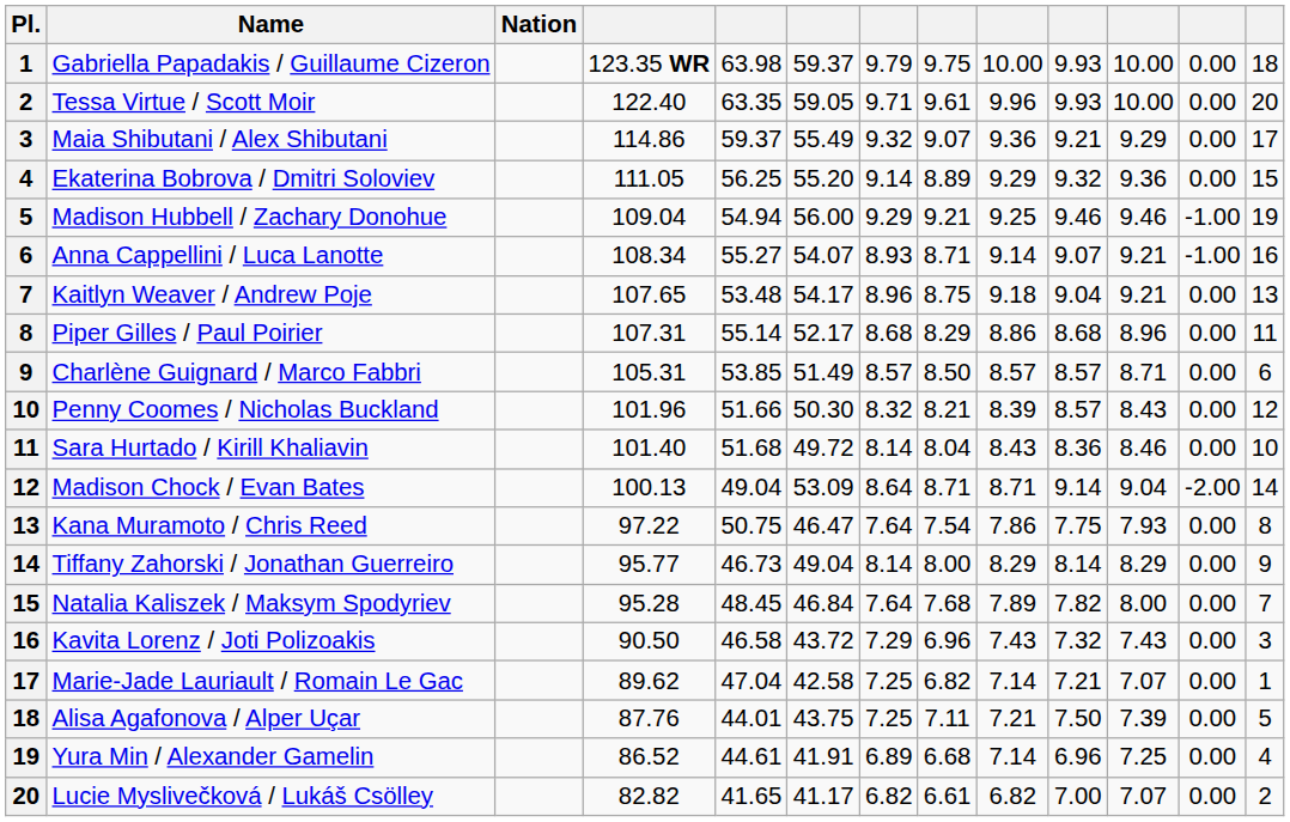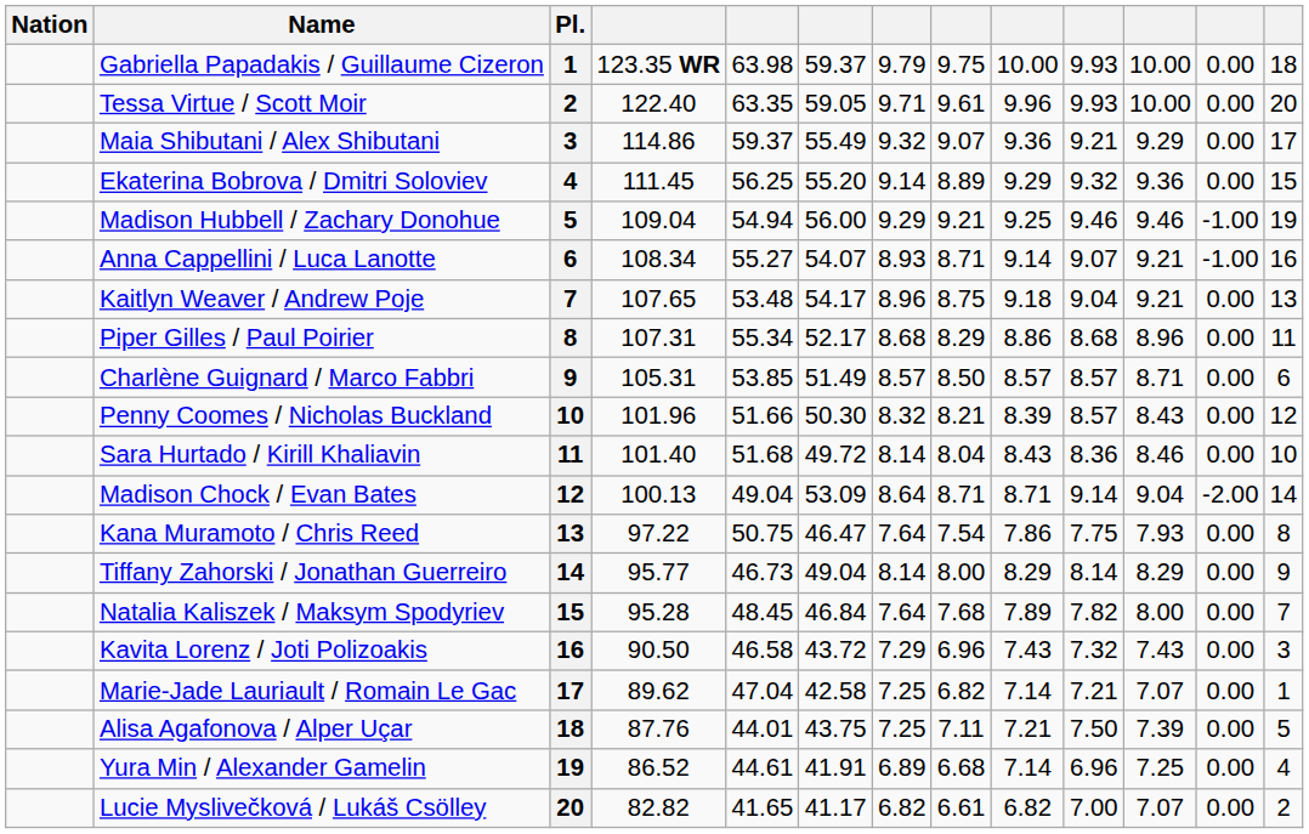 <table class="wikitable sortable" style="text-align:center">
 <tr>
+<th>Nation</th>
+<th>Name</th>
 <th>Pl.</th>
-<th>Name</th>
-<th>Nation</th>
 <th></th>
 <th></th>
 <th></th>
 <th></th>
 <th></th>
 <th></th>
 <th></th>
 <th></th>
 <th></th>
 <th></th>
 </tr>
 <tr>
+<td align="left"></td>
+<td align="left"><a href='#'>Gabriella Papadakis</a> / <a href='#'>Guillaume Cizeron</a></td>
 <th>1</th>
-<td align="left"><a href='#'>Gabriella Papadakis</a> / <a href='#'>Guillaume Cizeron</a></td>
-<td align="left"></td>
 <td>123.35 <strong>WR</strong></td>
 <td>63.98</td>
 <td>59.37</td>
 <td>9.79</td>
 <td>9.75</td>
 <td>10.00</td>
 <td>9.93</td>
 <td>10.00</td>
 <td>0.00</td>
 <td>18</td>
 </tr>
 <tr>
+<td align="left"></td>
+<td align="left"><a href='#'>Tessa Virtue</a> / <a href='#'>Scott Moir</a></td>
 <th>2</th>
-<td align="left"><a href='#'>Tessa Virtue</a> / <a href='#'>Scott Moir</a></td>
-<td align="left"></td>
 <td>122.40</td>
 <td>63.35</td>
 <td>59.05</td>
 <td>9.71</td>
 <td>9.61</td>
 <td>9.96</td>
 <td>9.93</td>
 <td>10.00</td>
 <td>0.00</td>
 <td>20</td>
 </tr>
 <tr>
+<td align="left"></td>
+<td align="left"><a href='#'>Maia Shibutani</a> / <a href='#'>Alex Shibutani</a></td>
 <th>3</th>
-<td align="left"><a href='#'>Maia Shibutani</a> / <a href='#'>Alex Shibutani</a></td>
-<td align="left"></td>
 <td>114.86</td>
 <td>59.37</td>
 <td>55.49</td>
 <td>9.32</td>
 <td>9.07</td>
 <td>9.36</td>
 <td>9.21</td>
 <td>9.29</td>
 <td>0.00</td>
 <td>17</td>
 </tr>
 <tr>
+<td align="left"></td>
+<td align="left"><a href='#'>Ekaterina Bobrova</a> / <a href='#'>Dmitri Soloviev</a></td>
 <th>4</th>
-<td align="left"><a href='#'>Ekaterina Bobrova</a> / <a href='#'>Dmitri Soloviev</a></td>
-<td align="left"></td>
-<td>111.05</td>
+<td>111.45</td>
 <td>56.25</td>
 <td>55.20</td>
 <td>9.14</td>
 <td>8.89</td>
 <td>9.29</td>
 <td>9.32</td>
 <td>9.36</td>
 <td>0.00</td>
 <td>15</td>
 </tr>
 <tr>
+<td align="left"></td>
+<td align="left"><a href='#'>Madison Hubbell</a> / <a href='#'>Zachary Donohue</a></td>
 <th>5</th>
-<td align="left"><a href='#'>Madison Hubbell</a> / <a href='#'>Zachary Donohue</a></td>
-<td align="left"></td>
 <td>109.04</td>
 <td>54.94</td>
 <td>56.00</td>
 <td>9.29</td>
 <td>9.21</td>
 <td>9.25</td>
 <td>9.46</td>
 <td>9.46</td>
 <td>-1.00</td>
 <td>19</td>
 </tr>
 <tr>
+<td align="left"></td>
+<td align="left"><a href='#'>Anna Cappellini</a> / <a href='#'>Luca Lanotte</a></td>
 <th>6</th>
-<td align="left"><a href='#'>Anna Cappellini</a> / <a href='#'>Luca Lanotte</a></td>
-<td align="left"></td>
 <td>108.34</td>
 <td>55.27</td>
 <td>54.07</td>
 <td>8.93</td>
 <td>8.71</td>
 <td>9.14</td>
 <td>9.07</td>
 <td>9.21</td>
 <td>-1.00</td>
 <td>16</td>
 </tr>
 <tr>
+<td align="left"></td>
+<td align="left"><a href='#'>Kaitlyn Weaver</a> / <a href='#'>Andrew Poje</a></td>
 <th>7</th>
-<td align="left"><a href='#'>Kaitlyn Weaver</a> / <a href='#'>Andrew Poje</a></td>
-<td align="left"></td>
 <td>107.65</td>
 <td>53.48</td>
 <td>54.17</td>
 <td>8.96</td>
 <td>8.75</td>
 <td>9.18</td>
 <td>9.04</td>
 <td>9.21</td>
 <td>0.00</td>
 <td>13</td>
 </tr>
 <tr>
+<td align="left"></td>
+<td align="left"><a href='#'>Piper Gilles</a> / <a href='#'>Paul Poirier</a></td>
 <th>8</th>
-<td align="left"><a href='#'>Piper Gilles</a> / <a href='#'>Paul Poirier</a></td>
-<td align="left"></td>
 <td>107.31</td>
-<td>55.14</td>
+<td>55.34</td>
 <td>52.17</td>
 <td>8.68</td>
 <td>8.29</td>
 <td>8.86</td>
 <td>8.68</td>
 <td>8.96</td>
 <td>0.00</td>
 <td>11</td>
 </tr>
 <tr>
+<td align="left"></td>
+<td align="left"><a href='#'>Charlène Guignard</a> / <a href='#'>Marco Fabbri</a></td>
 <th>9</th>
-<td align="left"><a href='#'>Charlène Guignard</a> / <a href='#'>Marco Fabbri</a></td>
-<td align="left"></td>
 <td>105.31</td>
 <td>53.85</td>
 <td>51.49</td>
 <td>8.57</td>
 <td>8.50</td>
 <td>8.57</td>
 <td>8.57</td>
 <td>8.71</td>
 <td>0.00</td>
 <td>6</td>
 </tr>
 <tr>
+<td align="left"></td>
+<td align="left"><a href='#'>Penny Coomes</a> / <a href='#'>Nicholas Buckland</a></td>
 <th>10</th>
-<td align="left"><a href='#'>Penny Coomes</a> / <a href='#'>Nicholas Buckland</a></td>
-<td align="left"></td>
 <td>101.96</td>
 <td>51.66</td>
 <td>50.30</td>
 <td>8.32</td>
 <td>8.21</td>
 <td>8.39</td>
 <td>8.57</td>
 <td>8.43</td>
 <td>0.00</td>
 <td>12</td>
 </tr>
 <tr>
+<td align="left"></td>
+<td align="left"><a href='#'>Sara Hurtado</a> / <a href='#'>Kirill Khaliavin</a></td>
 <th>11</th>
-<td align="left"><a href='#'>Sara Hurtado</a> / <a href='#'>Kirill Khaliavin</a></td>
-<td align="left"></td>
 <td>101.40</td>
 <td>51.68</td>
 <td>49.72</td>
 <td>8.14</td>
 <td>8.04</td>
 <td>8.43</td>
 <td>8.36</td>
 <td>8.46</td>
 <td>0.00</td>
 <td>10</td>
 </tr>
 <tr>
+<td align="left"></td>
+<td align="left"><a href='#'>Madison Chock</a> / <a href='#'>Evan Bates</a></td>
 <th>12</th>
-<td align="left"><a href='#'>Madison Chock</a> / <a href='#'>Evan Bates</a></td>
-<td align="left"></td>
 <td>100.13</td>
 <td>49.04</td>
 <td>53.09</td>
 <td>8.64</td>
 <td>8.71</td>
 <td>8.71</td>
 <td>9.14</td>
 <td>9.04</td>
 <td>-2.00</td>
 <td>14</td>
 </tr>
 <tr>
+<td align="left"></td>
+<td align="left"><a href='#'>Kana Muramoto</a> / <a href='#'>Chris Reed</a></td>
 <th>13</th>
-<td align="left"><a href='#'>Kana Muramoto</a> / <a href='#'>Chris Reed</a></td>
-<td align="left"></td>
 <td>97.22</td>
 <td>50.75</td>
 <td>46.47</td>
 <td>7.64</td>
 <td>7.54</td>
 <td>7.86</td>
 <td>7.75</td>
 <td>7.93</td>
 <td>0.00</td>
 <td>8</td>
 </tr>
 <tr>
+<td align="left"></td>
+<td align="left"><a href='#'>Tiffany Zahorski</a> / <a href='#'>Jonathan Guerreiro</a></td>
 <th>14</th>
-<td align="left"><a href='#'>Tiffany Zahorski</a> / <a href='#'>Jonathan Guerreiro</a></td>
-<td align="left"></td>
 <td>95.77</td>
 <td>46.73</td>
 <td>49.04</td>
 <td>8.14</td>
 <td>8.00</td>
 <td>8.29</td>
 <td>8.14</td>
 <td>8.29</td>
 <td>0.00</td>
 <td>9</td>
 </tr>
 <tr>
+<td align="left"></td>
+<td align="left"><a href='#'>Natalia Kaliszek</a> / <a href='#'>Maksym Spodyriev</a></td>
 <th>15</th>
-<td align="left"><a href='#'>Natalia Kaliszek</a> / <a href='#'>Maksym Spodyriev</a></td>
-<td align="left"></td>
 <td>95.28</td>
 <td>48.45</td>
 <td>46.84</td>
 <td>7.64</td>
 <td>7.68</td>
 <td>7.89</td>
 <td>7.82</td>
 <td>8.00</td>
 <td>0.00</td>
 <td>7</td>
 </tr>
 <tr>
+<td align="left"></td>
+<td align="left"><a href='#'>Kavita Lorenz</a> / <a href='#'>Joti Polizoakis</a></td>
 <th>16</th>
-<td align="left"><a href='#'>Kavita Lorenz</a> / <a href='#'>Joti Polizoakis</a></td>
-<td align="left"></td>
 <td>90.50</td>
 <td>46.58</td>
 <td>43.72</td>
 <td>7.29</td>
 <td>6.96</td>
 <td>7.43</td>
 <td>7.32</td>
 <td>7.43</td>
 <td>0.00</td>
 <td>3</td>
 </tr>
 <tr>
+<td align="left"></td>
+<td align="left"><a href='#'>Marie-Jade Lauriault</a> / <a href='#'>Romain Le Gac</a></td>
 <th>17</th>
-<td align="left"><a href='#'>Marie-Jade Lauriault</a> / <a href='#'>Romain Le Gac</a></td>
-<td align="left"></td>
 <td>89.62</td>
 <td>47.04</td>
 <td>42.58</td>
 <td>7.25</td>
 <td>6.82</td>
 <td>7.14</td>
 <td>7.21</td>
 <td>7.07</td>
 <td>0.00</td>
 <td>1</td>
 </tr>
 <tr>
+<td align="left"></td>
+<td align="left"><a href='#'>Alisa Agafonova</a> / <a href='#'>Alper Uçar</a></td>
 <th>18</th>
-<td align="left"><a href='#'>Alisa Agafonova</a> / <a href='#'>Alper Uçar</a></td>
-<td align="left"></td>
 <td>87.76</td>
 <td>44.01</td>
 <td>43.75</td>
 <td>7.25</td>
 <td>7.11</td>
 <td>7.21</td>
 <td>7.50</td>
 <td>7.39</td>
 <td>0.00</td>
 <td>5</td>
 </tr>
 <tr>
+<td align="left"></td>
+<td align="left"><a href='#'>Yura Min</a> / <a href='#'>Alexander Gamelin</a></td>
 <th>19</th>
-<td align="left"><a href='#'>Yura Min</a> / <a href='#'>Alexander Gamelin</a></td>
-<td align="left"></td>
 <td>86.52</td>
 <td>44.61</td>
 <td>41.91</td>
 <td>6.89</td>
 <td>6.68</td>
 <td>7.14</td>
 <td>6.96</td>
 <td>7.25</td>
 <td>0.00</td>
 <td>4</td>
 </tr>
 <tr>
+<td align="left"></td>
+<td align="left"><a href='#'>Lucie Myslivečková</a> / <a href='#'>Lukáš Csölley</a></td>
 <th>20</th>
-<td align="left"><a href='#'>Lucie Myslivečková</a> / <a href='#'>Lukáš Csölley</a></td>
-<td align="left"></td>
 <td>82.82</td>
 <td>41.65</td>
 <td>41.17</td>
 <td>6.82</td>
 <td>6.61</td>
 <td>6.82</td>
 <td>7.00</td>
 <td>7.07</td>
 <td>0.00</td>
 <td>2</td>
 </tr>
 </table>
